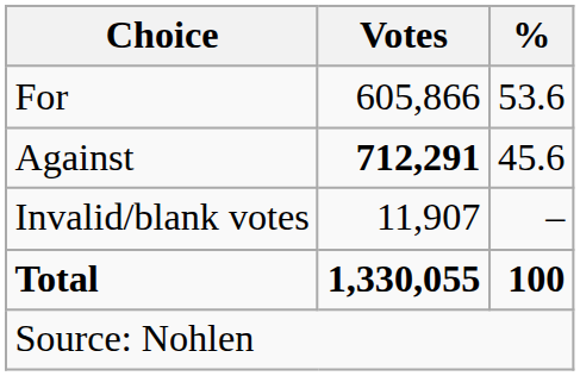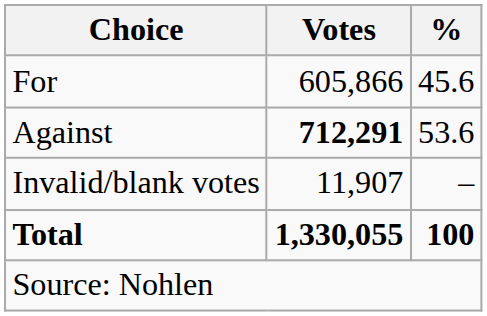 <table class=wikitable style=text-align:right>
 <tr>
 <th>Choice</th>
 <th>Votes</th>
 <th>%</th>
 </tr>
 <tr>
 <td align=left>For</td>
 <td>605,866</td>
-<td>53.6</td>
+<td>45.6</td>
 </tr>
 <tr>
 <td align=left>Against</td>
 <td><strong>712,291</strong></td>
-<td>45.6</td>
+<td>53.6</td>
 </tr>
 <tr>
 <td align=left>Invalid/blank votes</td>
 <td>11,907</td>
 <td>–</td>
 </tr>
 <tr>
 <td align=left><strong>Total</strong></td>
 <td><strong>1,330,055</strong></td>
 <td><strong>100</strong></td>
 </tr>
 <tr>
 <td align=left colspan=3>Source: Nohlen</td>
 </tr>
 </table>
